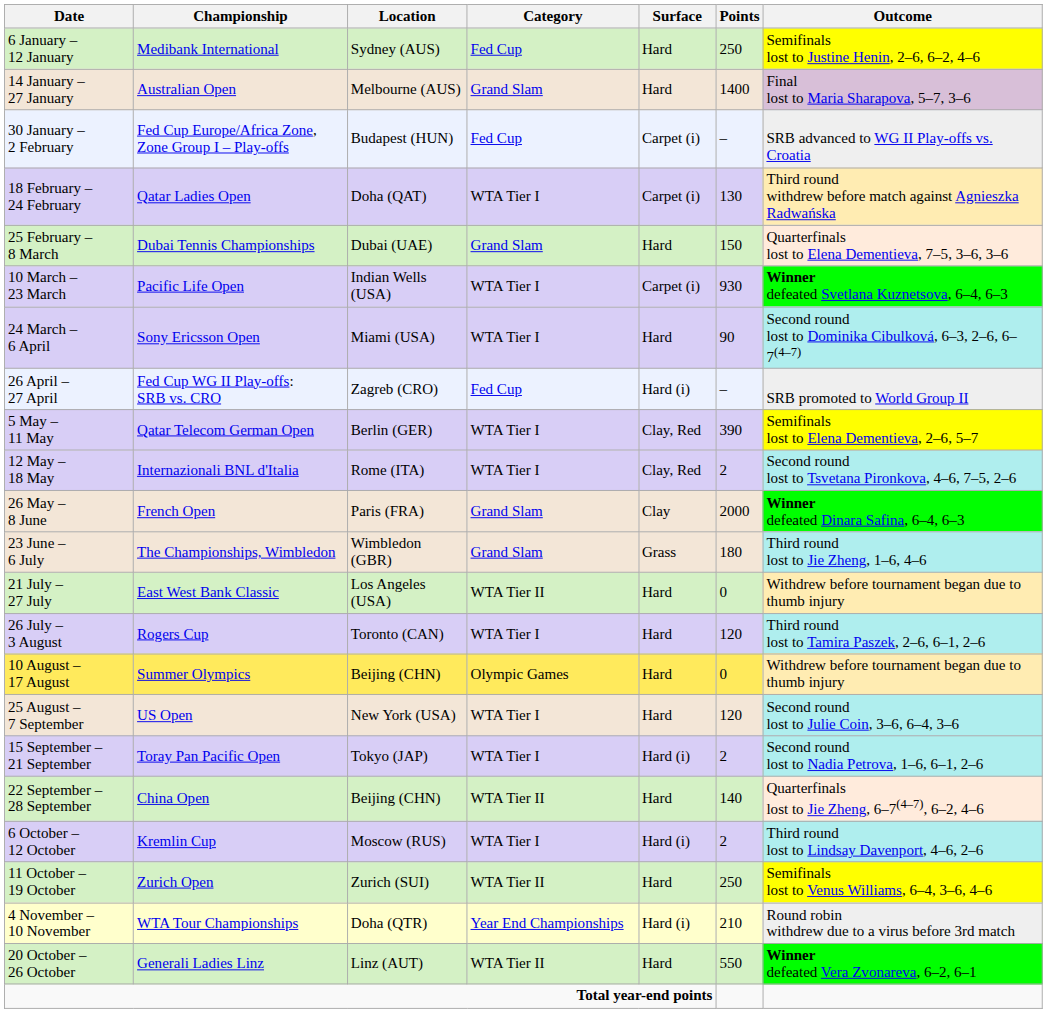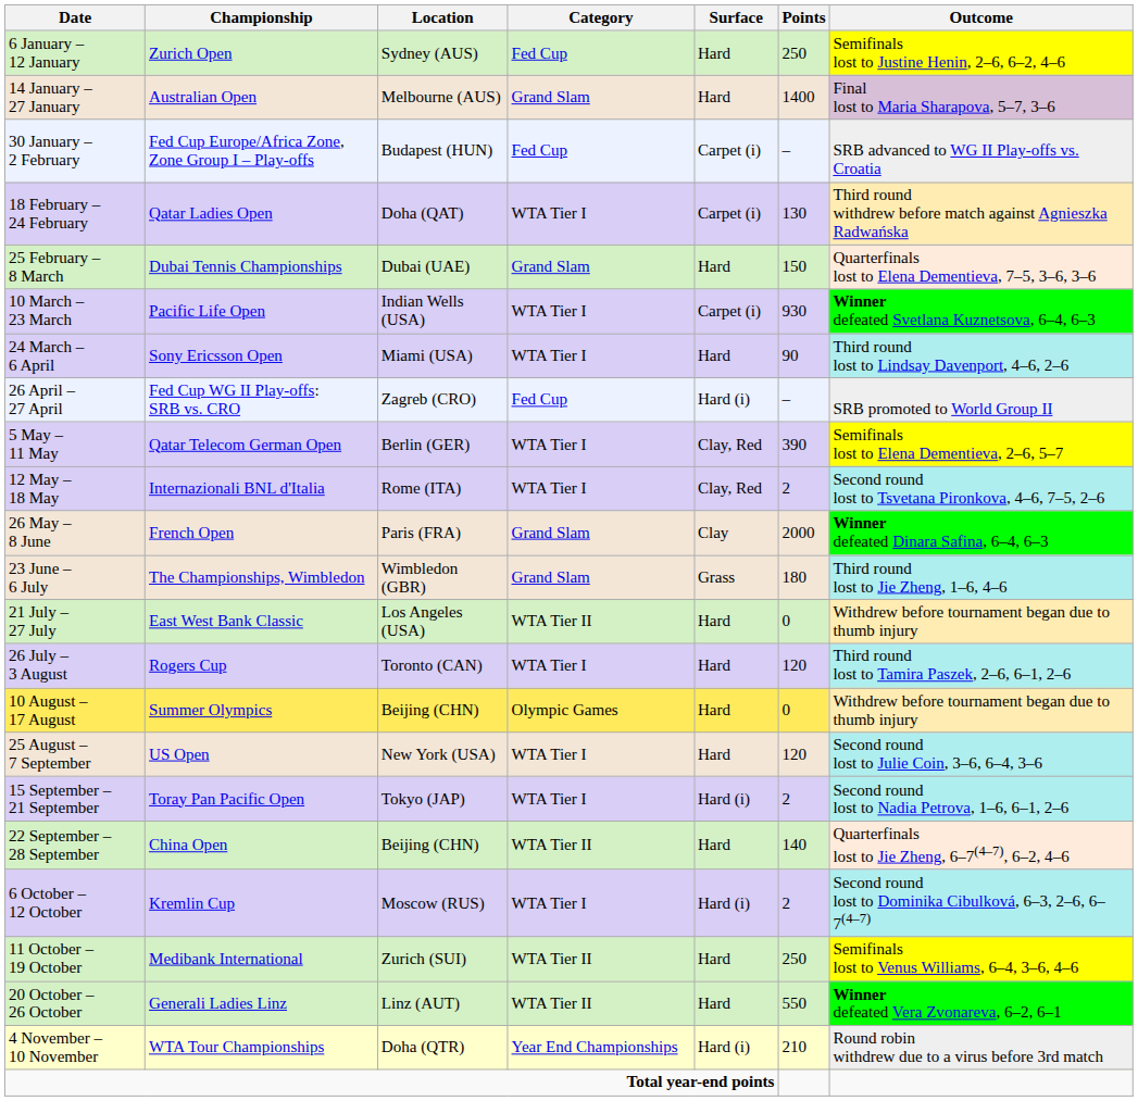 <table class="wikitable">
 <tr>
 <th width=130>Date</th>
 <th width=220>Championship</th>
 <th width=120>Location</th>
 <th width=175>Category</th>
 <th width=75>Surface</th>
 <th width=40>Points</th>
 <th width=290>Outcome</th>
 </tr>
 <tr style="background:#d4f1c5;">
 <td>6 January –<br>12 January</td>
-<td><a href='#'>Medibank International</a></td>
+<td><a href='#'>Zurich Open</a></td>
 <td>Sydney (AUS)</td>
 <td><a href='#'>Fed Cup</a></td>
 <td>Hard</td>
 <td>250</td>
 <td style="background:yellow;">Semifinals <br> lost to  <a href='#'>Justine Henin</a>, 2–6, 6–2, 4–6</td>
 </tr>
 <tr style="background:#f3e6d7;">
 <td>14 January –<br>27 January</td>
 <td><a href='#'>Australian Open</a></td>
 <td>Melbourne (AUS)</td>
 <td><a href='#'>Grand Slam</a></td>
 <td>Hard</td>
 <td>1400</td>
 <td style="background:thistle;">Final <br>lost to  <a href='#'>Maria Sharapova</a>, 5–7, 3–6</td>
 </tr>
 <tr style="background:#ecf2ff;">
 <td>30 January – <br>2 February</td>
 <td><a href='#'>Fed Cup Europe/Africa Zone</a>, <a href='#'>Zone Group I – Play-offs</a></td>
 <td>Budapest (HUN)</td>
 <td><a href='#'>Fed Cup</a></td>
 <td>Carpet (i)</td>
 <td>–</td>
 <td style="background:#efefef;"><br>SRB advanced to <a href='#'>WG II Play-offs vs. Croatia</a></td>
 </tr>
 <tr style="background:#d8cef6;">
 <td>18 February –<br>24 February</td>
 <td><a href='#'>Qatar Ladies Open</a></td>
 <td>Doha (QAT)</td>
 <td>WTA Tier I</td>
 <td>Carpet (i)</td>
 <td>130</td>
 <td style="background:#ffecb2;">Third round <br>withdrew before match against  <a href='#'>Agnieszka Radwańska</a></td>
 </tr>
 <tr style="background:#d4f1c5;">
 <td>25 February –<br>8 March</td>
 <td><a href='#'>Dubai Tennis Championships</a></td>
 <td>Dubai (UAE)</td>
 <td><a href='#'>Grand Slam</a></td>
 <td>Hard</td>
 <td>150</td>
 <td style="background:#ffebdc;">Quarterfinals <br>lost to  <a href='#'>Elena Dementieva</a>, 7–5, 3–6, 3–6</td>
 </tr>
 <tr style="background:#d8cef6;">
 <td>10 March –<br>23 March</td>
 <td><a href='#'>Pacific Life Open</a></td>
 <td>Indian Wells (USA)</td>
 <td>WTA Tier I</td>
 <td>Carpet (i)</td>
 <td>930</td>
 <td style="background:lime;"><strong>Winner</strong> <br>defeated  <a href='#'>Svetlana Kuznetsova</a>, 6–4, 6–3</td>
 </tr>
 <tr style="background:#d8cef6;">
 <td>24 March –<br>6 April</td>
 <td><a href='#'>Sony Ericsson Open</a></td>
 <td>Miami (USA)</td>
 <td>WTA Tier I</td>
 <td>Hard</td>
 <td>90</td>
-<td style="background:#afeeee;">Second round <br>lost to  <a href='#'>Dominika Cibulková</a>, 6–3, 2–6, 6–7<sup>(4–7)</sup></td>
+<td style="background:#afeeee;">Third round <br>lost to  <a href='#'>Lindsay Davenport</a>, 4–6, 2–6</td>
 </tr>
 <tr style="background:#ecf2ff;">
 <td>26 April – <br>27 April</td>
 <td><a href='#'>Fed Cup WG II Play-offs</a>: <br><a href='#'>SRB vs. CRO</a></td>
 <td>Zagreb (CRO)</td>
 <td><a href='#'>Fed Cup</a></td>
 <td>Hard (i)</td>
 <td>–</td>
 <td style="background:#efefef;"><br>SRB promoted to <a href='#'>World Group II</a></td>
 </tr>
 <tr style="background:#d8cef6;">
 <td>5 May –<br>11 May</td>
 <td><a href='#'>Qatar Telecom German Open</a></td>
 <td>Berlin (GER)</td>
 <td>WTA Tier I</td>
 <td>Clay, Red</td>
 <td>390</td>
 <td style="background:yellow;">Semifinals <br> lost to  <a href='#'>Elena Dementieva</a>, 2–6, 5–7</td>
 </tr>
 <tr style="background:#d8cef6;">
 <td>12 May –<br>18 May</td>
 <td><a href='#'>Internazionali BNL d'Italia</a></td>
 <td>Rome (ITA)</td>
 <td>WTA Tier I</td>
 <td>Clay, Red</td>
 <td>2</td>
 <td style="background:#afeeee;">Second round <br>lost to  <a href='#'>Tsvetana Pironkova</a>, 4–6, 7–5, 2–6</td>
 </tr>
 <tr style="background:#f3e6d7;">
 <td>26 May –<br>8 June</td>
 <td><a href='#'>French Open</a></td>
 <td>Paris (FRA)</td>
 <td><a href='#'>Grand Slam</a></td>
 <td>Clay</td>
 <td>2000</td>
 <td style="background:lime;"><strong>Winner</strong> <br>defeated  <a href='#'>Dinara Safina</a>, 6–4, 6–3</td>
 </tr>
 <tr style="background:#f3e6d7;">
 <td>23 June –<br>6 July</td>
 <td><a href='#'>The Championships, Wimbledon</a></td>
 <td>Wimbledon (GBR)</td>
 <td><a href='#'>Grand Slam</a></td>
 <td>Grass</td>
 <td>180</td>
 <td style="background:#afeeee;">Third round <br>lost to  <a href='#'>Jie Zheng</a>, 1–6, 4–6</td>
 </tr>
 <tr style="background:#d4f1c5;">
 <td>21 July –<br>27 July</td>
 <td><a href='#'>East West Bank Classic</a></td>
 <td>Los Angeles (USA)</td>
 <td>WTA Tier II</td>
 <td>Hard</td>
 <td>0</td>
 <td style="background:#ffecb2;">Withdrew before tournament began due to thumb injury</td>
 </tr>
 <tr style="background:#d8cef6;">
 <td>26 July –<br>3 August</td>
 <td><a href='#'>Rogers Cup</a></td>
 <td>Toronto (CAN)</td>
 <td>WTA Tier I</td>
 <td>Hard</td>
 <td>120</td>
 <td style="background:#afeeee;">Third round <br>lost to  <a href='#'>Tamira Paszek</a>, 2–6, 6–1, 2–6</td>
 </tr>
 <tr style="background:#ffea5c">
 <td>10 August –<br>17 August</td>
 <td><a href='#'>Summer Olympics</a></td>
 <td>Beijing (CHN)</td>
 <td>Olympic Games</td>
 <td>Hard</td>
 <td>0</td>
 <td style="background:#ffecb2;">Withdrew before tournament began due to thumb injury</td>
 </tr>
 <tr style="background:#f3e6d7;">
 <td>25 August –<br>7 September</td>
 <td><a href='#'>US Open</a></td>
 <td>New York (USA)</td>
 <td>WTA Tier I</td>
 <td>Hard</td>
 <td>120</td>
 <td style="background:#afeeee;">Second round <br>lost to  <a href='#'>Julie Coin</a>, 3–6, 6–4, 3–6</td>
 </tr>
 <tr style="background:#d8cef6;">
 <td>15 September –<br>21 September</td>
 <td><a href='#'>Toray Pan Pacific Open</a></td>
 <td>Tokyo (JAP)</td>
 <td>WTA Tier I</td>
 <td>Hard (i)</td>
 <td>2</td>
 <td style="background:#afeeee;">Second round <br>lost to  <a href='#'>Nadia Petrova</a>, 1–6, 6–1, 2–6</td>
 </tr>
 <tr style="background:#d4f1c5;">
 <td>22 September –<br>28 September</td>
 <td><a href='#'>China Open</a></td>
 <td>Beijing (CHN)</td>
 <td>WTA Tier II</td>
 <td>Hard</td>
 <td>140</td>
 <td style="background:#ffebdc;">Quarterfinals <br>lost to  <a href='#'>Jie Zheng</a>, 6–7<sup>(4–7)</sup>, 6–2, 4–6</td>
 </tr>
 <tr style="background:#d8cef6;">
 <td>6 October –<br>12 October</td>
 <td><a href='#'>Kremlin Cup</a></td>
 <td>Moscow (RUS)</td>
 <td>WTA Tier I</td>
 <td>Hard (i)</td>
 <td>2</td>
-<td style="background:#afeeee;">Third round <br>lost to  <a href='#'>Lindsay Davenport</a>, 4–6, 2–6</td>
+<td style="background:#afeeee;">Second round <br>lost to  <a href='#'>Dominika Cibulková</a>, 6–3, 2–6, 6–7<sup>(4–7)</sup></td>
 </tr>
 <tr style="background:#d4f1c5;">
 <td>11 October –<br>19 October</td>
-<td><a href='#'>Zurich Open</a></td>
+<td><a href='#'>Medibank International</a></td>
 <td>Zurich (SUI)</td>
 <td>WTA Tier II</td>
 <td>Hard</td>
 <td>250</td>
 <td style="background:yellow;">Semifinals <br> lost to  <a href='#'>Venus Williams</a>, 6–4, 3–6, 4–6</td>
+</tr>
+<tr style="background:#d4f1c5;">
+<td>20 October –<br>26 October</td>
+<td><a href='#'>Generali Ladies Linz</a></td>
+<td>Linz (AUT)</td>
+<td>WTA Tier II</td>
+<td>Hard</td>
+<td>550</td>
+<td style="background:lime;"><strong>Winner</strong> <br>defeated  <a href='#'>Vera Zvonareva</a>, 6–2, 6–1</td>
 </tr>
 <tr style="background:#ffffcc;">
 <td>4 November –<br>10 November</td>
 <td><a href='#'>WTA Tour Championships</a></td>
 <td>Doha (QTR)</td>
 <td><a href='#'>Year End Championships</a></td>
 <td>Hard (i)</td>
 <td>210</td>
 <td style="background:#EFEFEF;">Round robin <br>withdrew due to a virus before 3rd match</td>
 </tr>
-<tr style="background:#d4f1c5;">
-<td>20 October –<br>26 October</td>
-<td><a href='#'>Generali Ladies Linz</a></td>
-<td>Linz (AUT)</td>
-<td>WTA Tier II</td>
-<td>Hard</td>
-<td>550</td>
-<td style="background:lime;"><strong>Winner</strong> <br>defeated  <a href='#'>Vera Zvonareva</a>, 6–2, 6–1</td>
-</tr>
 <tr>
 <td colspan=5 align=right><strong>Total year-end points</strong></td>
 <td></td>
 <td></td>
 </tr>
 </table>
